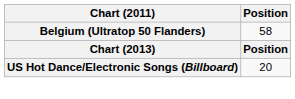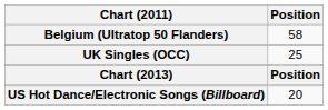 <table class="wikitable plainrowheaders" style="text-align:center">
 <tr>
 <th scope="col">Chart (2011)</th>
 <th scope="col">Position</th>
 </tr>
 <tr>
 <th scope="row">Belgium (Ultratop 50 Flanders)</th>
 <td>58</td>
 </tr>
 <tr>
+<th scope="row">UK Singles (OCC)</th>
+<td>25</td>
+</tr>
+<tr>
 <th scope="col">Chart (2013)</th>
 <th scope="col">Position</th>
 </tr>
 <tr>
 <th scope="row">US Hot Dance/Electronic Songs (<em>Billboard</em>)</th>
 <td>20</td>
 </tr>
 </table>
